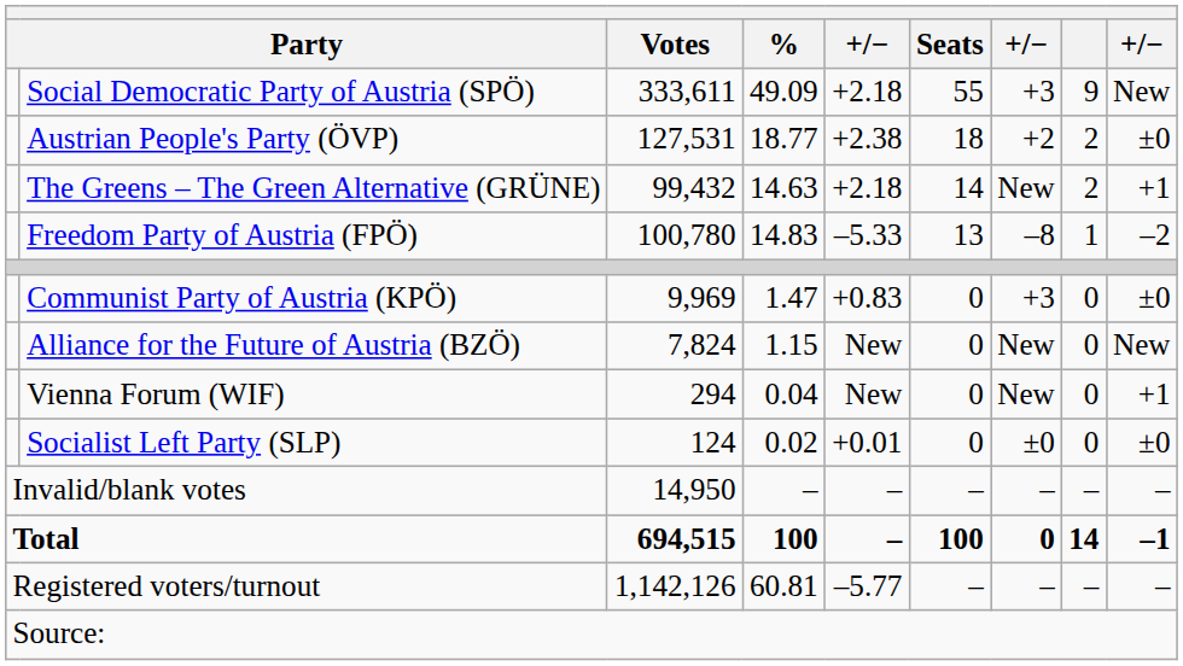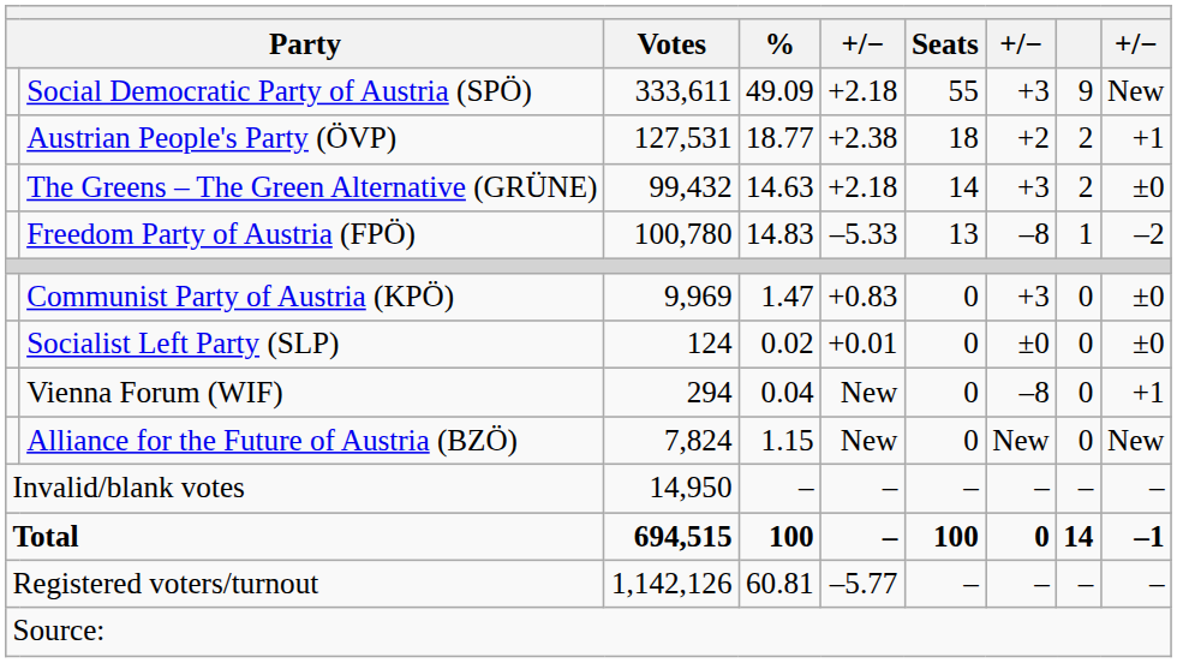 <table class=wikitable style=text-align:right>
 <tr>
 <th colspan="9"></th>
 </tr>
 <tr>
 <th colspan=2>Party</th>
 <th>Votes</th>
 <th>%</th>
 <th>+/−</th>
 <th>Seats</th>
 <th>+/−</th>
 <th></th>
 <th>+/−</th>
 </tr>
 <tr>
 <td bgcolor=></td>
 <td align=left><a href='#'>Social Democratic Party of Austria</a> (SPÖ)</td>
 <td>333,611</td>
 <td>49.09</td>
 <td>+2.18</td>
 <td>55</td>
 <td>+3</td>
 <td>9</td>
 <td>New</td>
 </tr>
 <tr>
 <td bgcolor=></td>
 <td align=left><a href='#'>Austrian People's Party</a> (ÖVP)</td>
 <td>127,531</td>
 <td>18.77</td>
 <td>+2.38</td>
 <td>18</td>
 <td>+2</td>
 <td>2</td>
-<td>±0</td>
+<td>+1</td>
 </tr>
 <tr>
 <td bgcolor=></td>
 <td align=left><a href='#'>The Greens – The Green Alternative</a> (GRÜNE)</td>
 <td>99,432</td>
 <td>14.63</td>
 <td>+2.18</td>
 <td>14</td>
-<td>New</td>
+<td>+3</td>
 <td>2</td>
-<td>+1</td>
+<td>±0</td>
 </tr>
 <tr>
 <td bgcolor=></td>
 <td align=left><a href='#'>Freedom Party of Austria</a> (FPÖ)</td>
 <td>100,780</td>
 <td>14.83</td>
 <td>–5.33</td>
 <td>13</td>
 <td>–8</td>
 <td>1</td>
 <td>–2</td>
 </tr>
 <tr>
 <td colspan=9 bgcolor=lightgrey></td>
 </tr>
 <tr>
 <td bgcolor=></td>
 <td align=left><a href='#'>Communist Party of Austria</a> (KPÖ)</td>
 <td>9,969</td>
 <td>1.47</td>
 <td>+0.83</td>
 <td>0</td>
 <td>+3</td>
 <td>0</td>
 <td>±0</td>
 </tr>
 <tr>
 <td bgcolor=></td>
+<td align=left><a href='#'>Socialist Left Party</a> (SLP)</td>
+<td>124</td>
+<td>0.02</td>
+<td>+0.01</td>
+<td>0</td>
+<td>±0</td>
+<td>0</td>
+<td>±0</td>
+</tr>
+<tr>
+<td></td>
+<td align=left>Vienna Forum (WIF)</td>
+<td>294</td>
+<td>0.04</td>
+<td>New</td>
+<td>0</td>
+<td>–8</td>
+<td>0</td>
+<td>+1</td>
+</tr>
+<tr>
+<td bgcolor=></td>
 <td align=left><a href='#'>Alliance for the Future of Austria</a> (BZÖ)</td>
 <td>7,824</td>
 <td>1.15</td>
 <td>New</td>
 <td>0</td>
 <td>New</td>
 <td>0</td>
 <td>New</td>
-</tr>
-<tr>
-<td></td>
-<td align=left>Vienna Forum (WIF)</td>
-<td>294</td>
-<td>0.04</td>
-<td>New</td>
-<td>0</td>
-<td>New</td>
-<td>0</td>
-<td>+1</td>
-</tr>
-<tr>
-<td bgcolor=></td>
-<td align=left><a href='#'>Socialist Left Party</a> (SLP)</td>
-<td>124</td>
-<td>0.02</td>
-<td>+0.01</td>
-<td>0</td>
-<td>±0</td>
-<td>0</td>
-<td>±0</td>
 </tr>
 <tr>
 <td colspan=2 align=left>Invalid/blank votes</td>
 <td>14,950</td>
 <td>–</td>
 <td>–</td>
 <td>–</td>
 <td>–</td>
 <td>–</td>
 <td>–</td>
 </tr>
 <tr>
 <td colspan=2 align=left><strong>Total</strong></td>
 <td><strong>694,515</strong></td>
 <td><strong>100</strong></td>
 <td><strong>–</strong></td>
 <td><strong>100</strong></td>
 <td><strong>0</strong></td>
 <td><strong>14</strong></td>
 <td><strong>–1</strong></td>
 </tr>
 <tr>
 <td align=left colspan=2>Registered voters/turnout</td>
 <td>1,142,126</td>
 <td>60.81</td>
 <td>–5.77</td>
 <td>–</td>
 <td>–</td>
 <td>–</td>
 <td>–</td>
 </tr>
 <tr>
 <td align=left colspan=9>Source: </td>
 </tr>
 </table>
